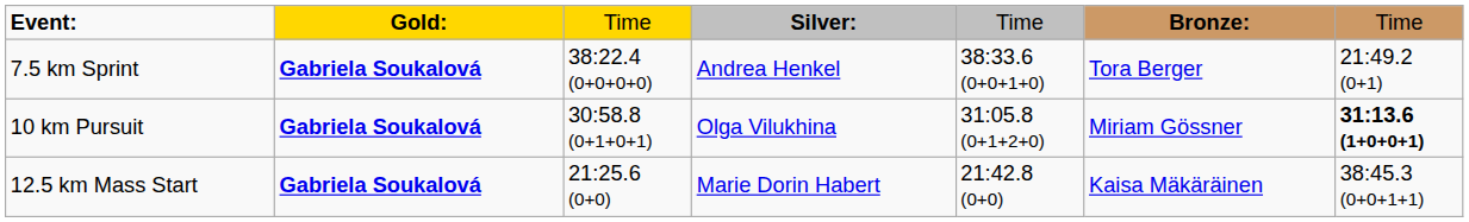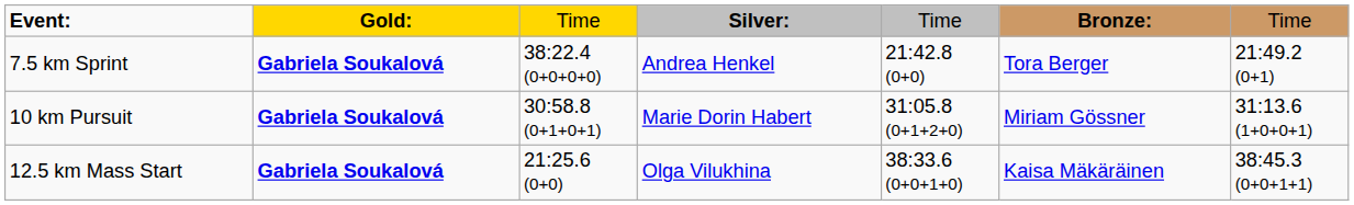 <table class="wikitable" width=85%>
 <tr>
 <td><strong>Event:</strong></td>
 <td style="text-align:center;background-color:gold;"><strong>Gold:</strong></td>
 <td style="text-align:center;background-color:gold;">Time</td>
 <td style="text-align:center;background-color:silver;"><strong>Silver:</strong></td>
 <td style="text-align:center;background-color:silver;">Time</td>
 <td style="text-align:center;background-color:#CC9966;"><strong>Bronze:</strong></td>
 <td style="text-align:center;background-color:#CC9966;">Time</td>
 </tr>
 <tr>
 <td>7.5 km Sprint<br></td>
 <td><strong><a href='#'>Gabriela Soukalová</a></strong><br><small></small></td>
 <td>38:22.4<br><small>(0+0+0+0)</small></td>
 <td><a href='#'>Andrea Henkel</a><br><small></small></td>
-<td>38:33.6<br><small>(0+0+1+0)</small></td>
+<td>21:42.8<br><small>(0+0)</small></td>
 <td><a href='#'>Tora Berger</a><br><small></small></td>
 <td>21:49.2<br><small>(0+1)</small></td>
 </tr>
 <tr>
 <td>10 km Pursuit<br></td>
 <td><strong><a href='#'>Gabriela Soukalová</a></strong><br><small></small></td>
 <td>30:58.8<br><small>(0+1+0+1)</small></td>
-<td><a href='#'>Olga Vilukhina</a><br><small></small></td>
+<td><a href='#'>Marie Dorin Habert</a><br><small></small></td>
 <td>31:05.8<br><small>(0+1+2+0)</small></td>
 <td><a href='#'>Miriam Gössner</a><br><small></small></td>
-<td><strong>31:13.6<br><small>(1+0+0+1)</small></strong></td>
+<td>31:13.6<br><small>(1+0+0+1)</small></td>
 </tr>
 <tr>
 <td>12.5 km Mass Start<br></td>
 <td><strong><a href='#'>Gabriela Soukalová</a></strong><br><small></small></td>
 <td>21:25.6<br><small>(0+0)</small></td>
-<td><a href='#'>Marie Dorin Habert</a><br><small></small></td>
-<td>21:42.8<br><small>(0+0)</small></td>
+<td><a href='#'>Olga Vilukhina</a><br><small></small></td>
+<td>38:33.6<br><small>(0+0+1+0)</small></td>
 <td><a href='#'>Kaisa Mäkäräinen</a><br><small></small></td>
 <td>38:45.3<br><small>(0+0+1+1)</small></td>
 </tr>
 </table>
